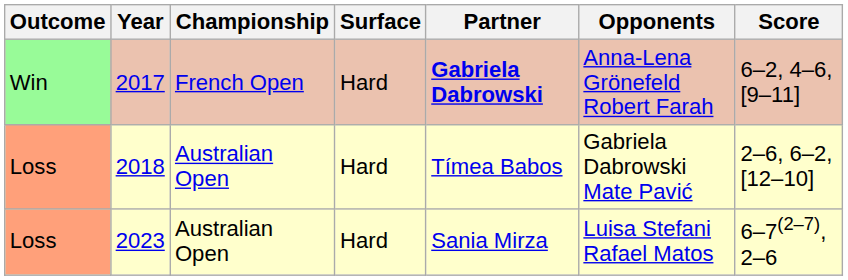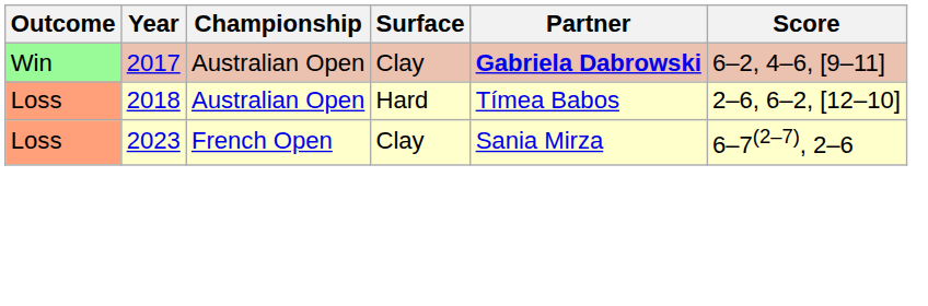 <table class="sortable wikitable">
 <tr>
 <th>Outcome</th>
 <th>Year</th>
 <th>Championship</th>
 <th>Surface</th>
 <th>Partner</th>
-<th>Opponents</th>
 <th class="unsortable">Score</th>
 </tr>
 <tr style="background:#ebc2af;">
 <td bgcolor=98fb98>Win</td>
 <td><a href='#'>2017</a></td>
-<td><a href='#'>French Open</a></td>
-<td>Hard</td>
+<td>Australian Open</td>
+<td>Clay</td>
 <td><strong> <a href='#'>Gabriela Dabrowski</a></strong></td>
-<td> <a href='#'>Anna-Lena Grönefeld</a> <br>  <a href='#'>Robert Farah</a></td>
 <td>6–2, 4–6, [9–11]</td>
 </tr>
 <tr bgcolor=#FFFFCC>
 <td bgcolor=#ffa07a>Loss</td>
 <td><a href='#'>2018</a></td>
 <td><a href='#'>Australian Open</a></td>
 <td>Hard</td>
 <td> <a href='#'>Tímea Babos</a></td>
-<td> Gabriela Dabrowski <br>  <a href='#'>Mate Pavić</a></td>
 <td>2–6, 6–2, [12–10]</td>
 </tr>
 <tr bgcolor=#FFFFCC>
 <td bgcolor=#ffa07a>Loss</td>
 <td><a href='#'>2023</a></td>
-<td>Australian Open</td>
-<td>Hard</td>
+<td><a href='#'>French Open</a></td>
+<td>Clay</td>
 <td> <a href='#'>Sania Mirza</a></td>
-<td> <a href='#'>Luisa Stefani</a> <br>  <a href='#'>Rafael Matos</a></td>
 <td>6–7<sup>(2–7)</sup>, 2–6</td>
 </tr>
 </table>
